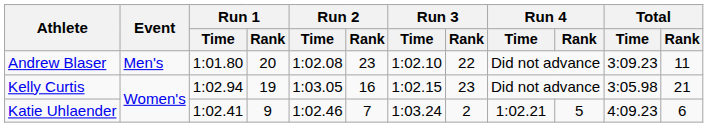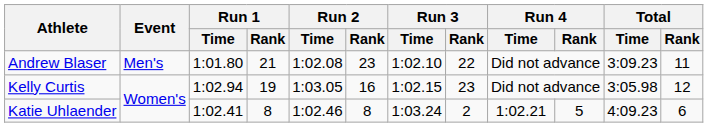 <table class=wikitable style=text-align:center;font-size:90%>
 <tr>
 <th rowspan=2>Athlete</th>
 <th rowspan=2>Event</th>
 <th colspan=2>Run 1</th>
 <th colspan=2>Run 2</th>
 <th colspan=2>Run 3</th>
 <th colspan=2>Run 4</th>
 <th colspan=2>Total</th>
 </tr>
 <tr style=font-size:95%>
 <th>Time</th>
 <th>Rank</th>
 <th>Time</th>
 <th>Rank</th>
 <th>Time</th>
 <th>Rank</th>
 <th>Time</th>
 <th>Rank</th>
 <th>Time</th>
 <th>Rank</th>
 </tr>
 <tr>
 <td align=left><a href='#'>Andrew Blaser</a></td>
 <td align=left><a href='#'>Men's</a></td>
 <td>1:01.80</td>
-<td>20</td>
+<td>21</td>
 <td>1:02.08</td>
 <td>23</td>
 <td>1:02.10</td>
 <td>22</td>
 <td colspan=2>Did not advance</td>
 <td>3:09.23</td>
 <td>11</td>
 </tr>
 <tr>
 <td align=left><a href='#'>Kelly Curtis</a></td>
 <td align=left rowspan=2><a href='#'>Women's</a></td>
 <td>1:02.94</td>
 <td>19</td>
 <td>1:03.05</td>
 <td>16</td>
 <td>1:02.15</td>
 <td>23</td>
 <td colspan="2">Did not advance</td>
 <td>3:05.98</td>
-<td>21</td>
+<td>12</td>
 </tr>
 <tr>
 <td align=left><a href='#'>Katie Uhlaender</a></td>
 <td>1:02.41</td>
-<td>9</td>
+<td>8</td>
 <td>1:02.46</td>
-<td>7</td>
+<td>8</td>
 <td>1:03.24</td>
 <td>2</td>
 <td>1:02.21</td>
 <td>5</td>
 <td>4:09.23</td>
 <td>6</td>
 </tr>
 </table>
